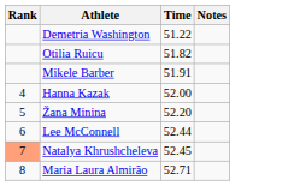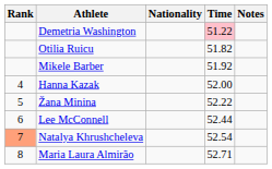 <table class="wikitable sortable" style="text-align:center">
 <tr>
 <th>Rank</th>
 <th>Athlete</th>
+<th>Nationality</th>
 <th>Time</th>
 <th>Notes</th>
 </tr>
 <tr>
 <td></td>
 <td align=left><a href='#'>Demetria Washington</a></td>
-<td>51.22</td>
+<td align=left></td>
+<td style="background: pink;">51.22</td>
 <td></td>
 </tr>
 <tr>
 <td></td>
 <td align=left><a href='#'>Otilia Ruicu</a></td>
+<td align=left></td>
 <td>51.82</td>
 <td></td>
 </tr>
 <tr>
 <td></td>
 <td align=left><a href='#'>Mikele Barber</a></td>
-<td>51.91</td>
+<td align=left></td>
+<td>51.92</td>
 <td></td>
 </tr>
 <tr>
 <td>4</td>
 <td align=left><a href='#'>Hanna Kazak</a></td>
+<td align=left></td>
 <td>52.00</td>
 <td></td>
 </tr>
 <tr>
 <td>5</td>
 <td align=left><a href='#'>Žana Minina</a></td>
-<td>52.20</td>
+<td align=left></td>
+<td>52.22</td>
 <td></td>
 </tr>
 <tr>
 <td>6</td>
 <td align=left><a href='#'>Lee McConnell</a></td>
+<td align=left></td>
 <td>52.44</td>
 <td></td>
 </tr>
 <tr>
 <td style="background: lightsalmon;">7</td>
 <td align=left><a href='#'>Natalya Khrushcheleva</a></td>
-<td>52.45</td>
+<td align=left></td>
+<td>52.54</td>
 <td></td>
 </tr>
 <tr>
 <td>8</td>
 <td align=left><a href='#'>Maria Laura Almirão</a></td>
+<td align=left></td>
 <td>52.71</td>
 <td></td>
 </tr>
 </table>
